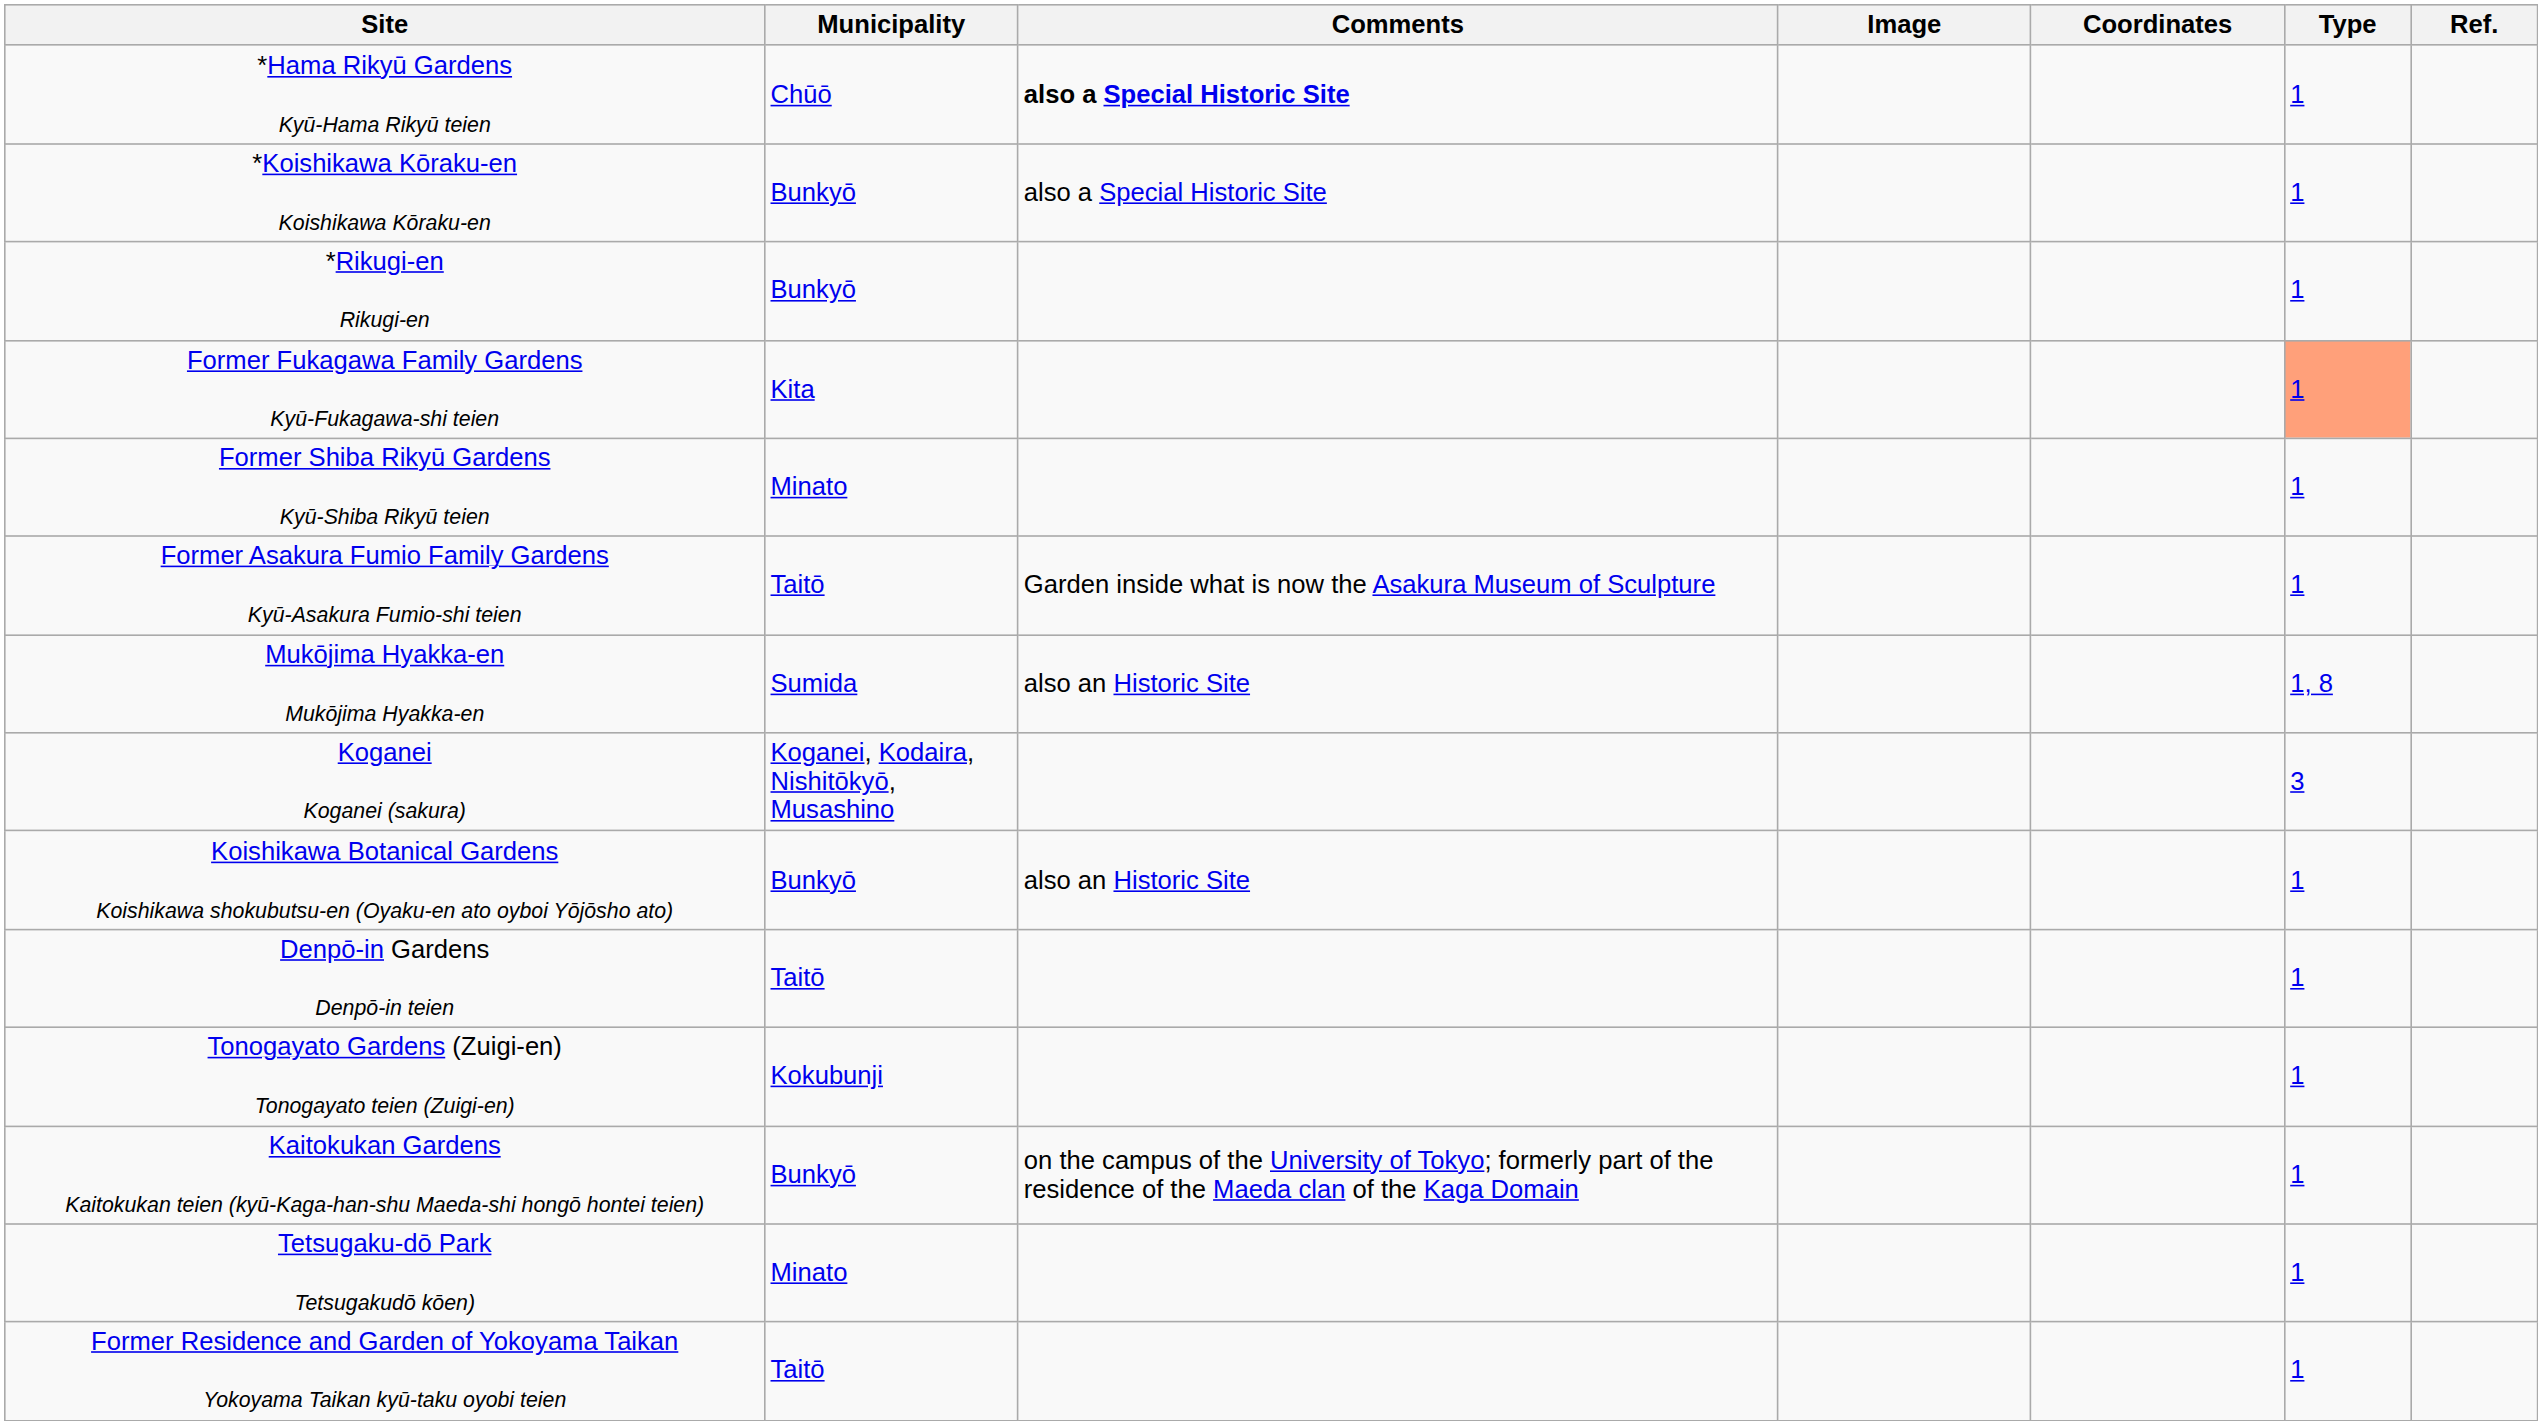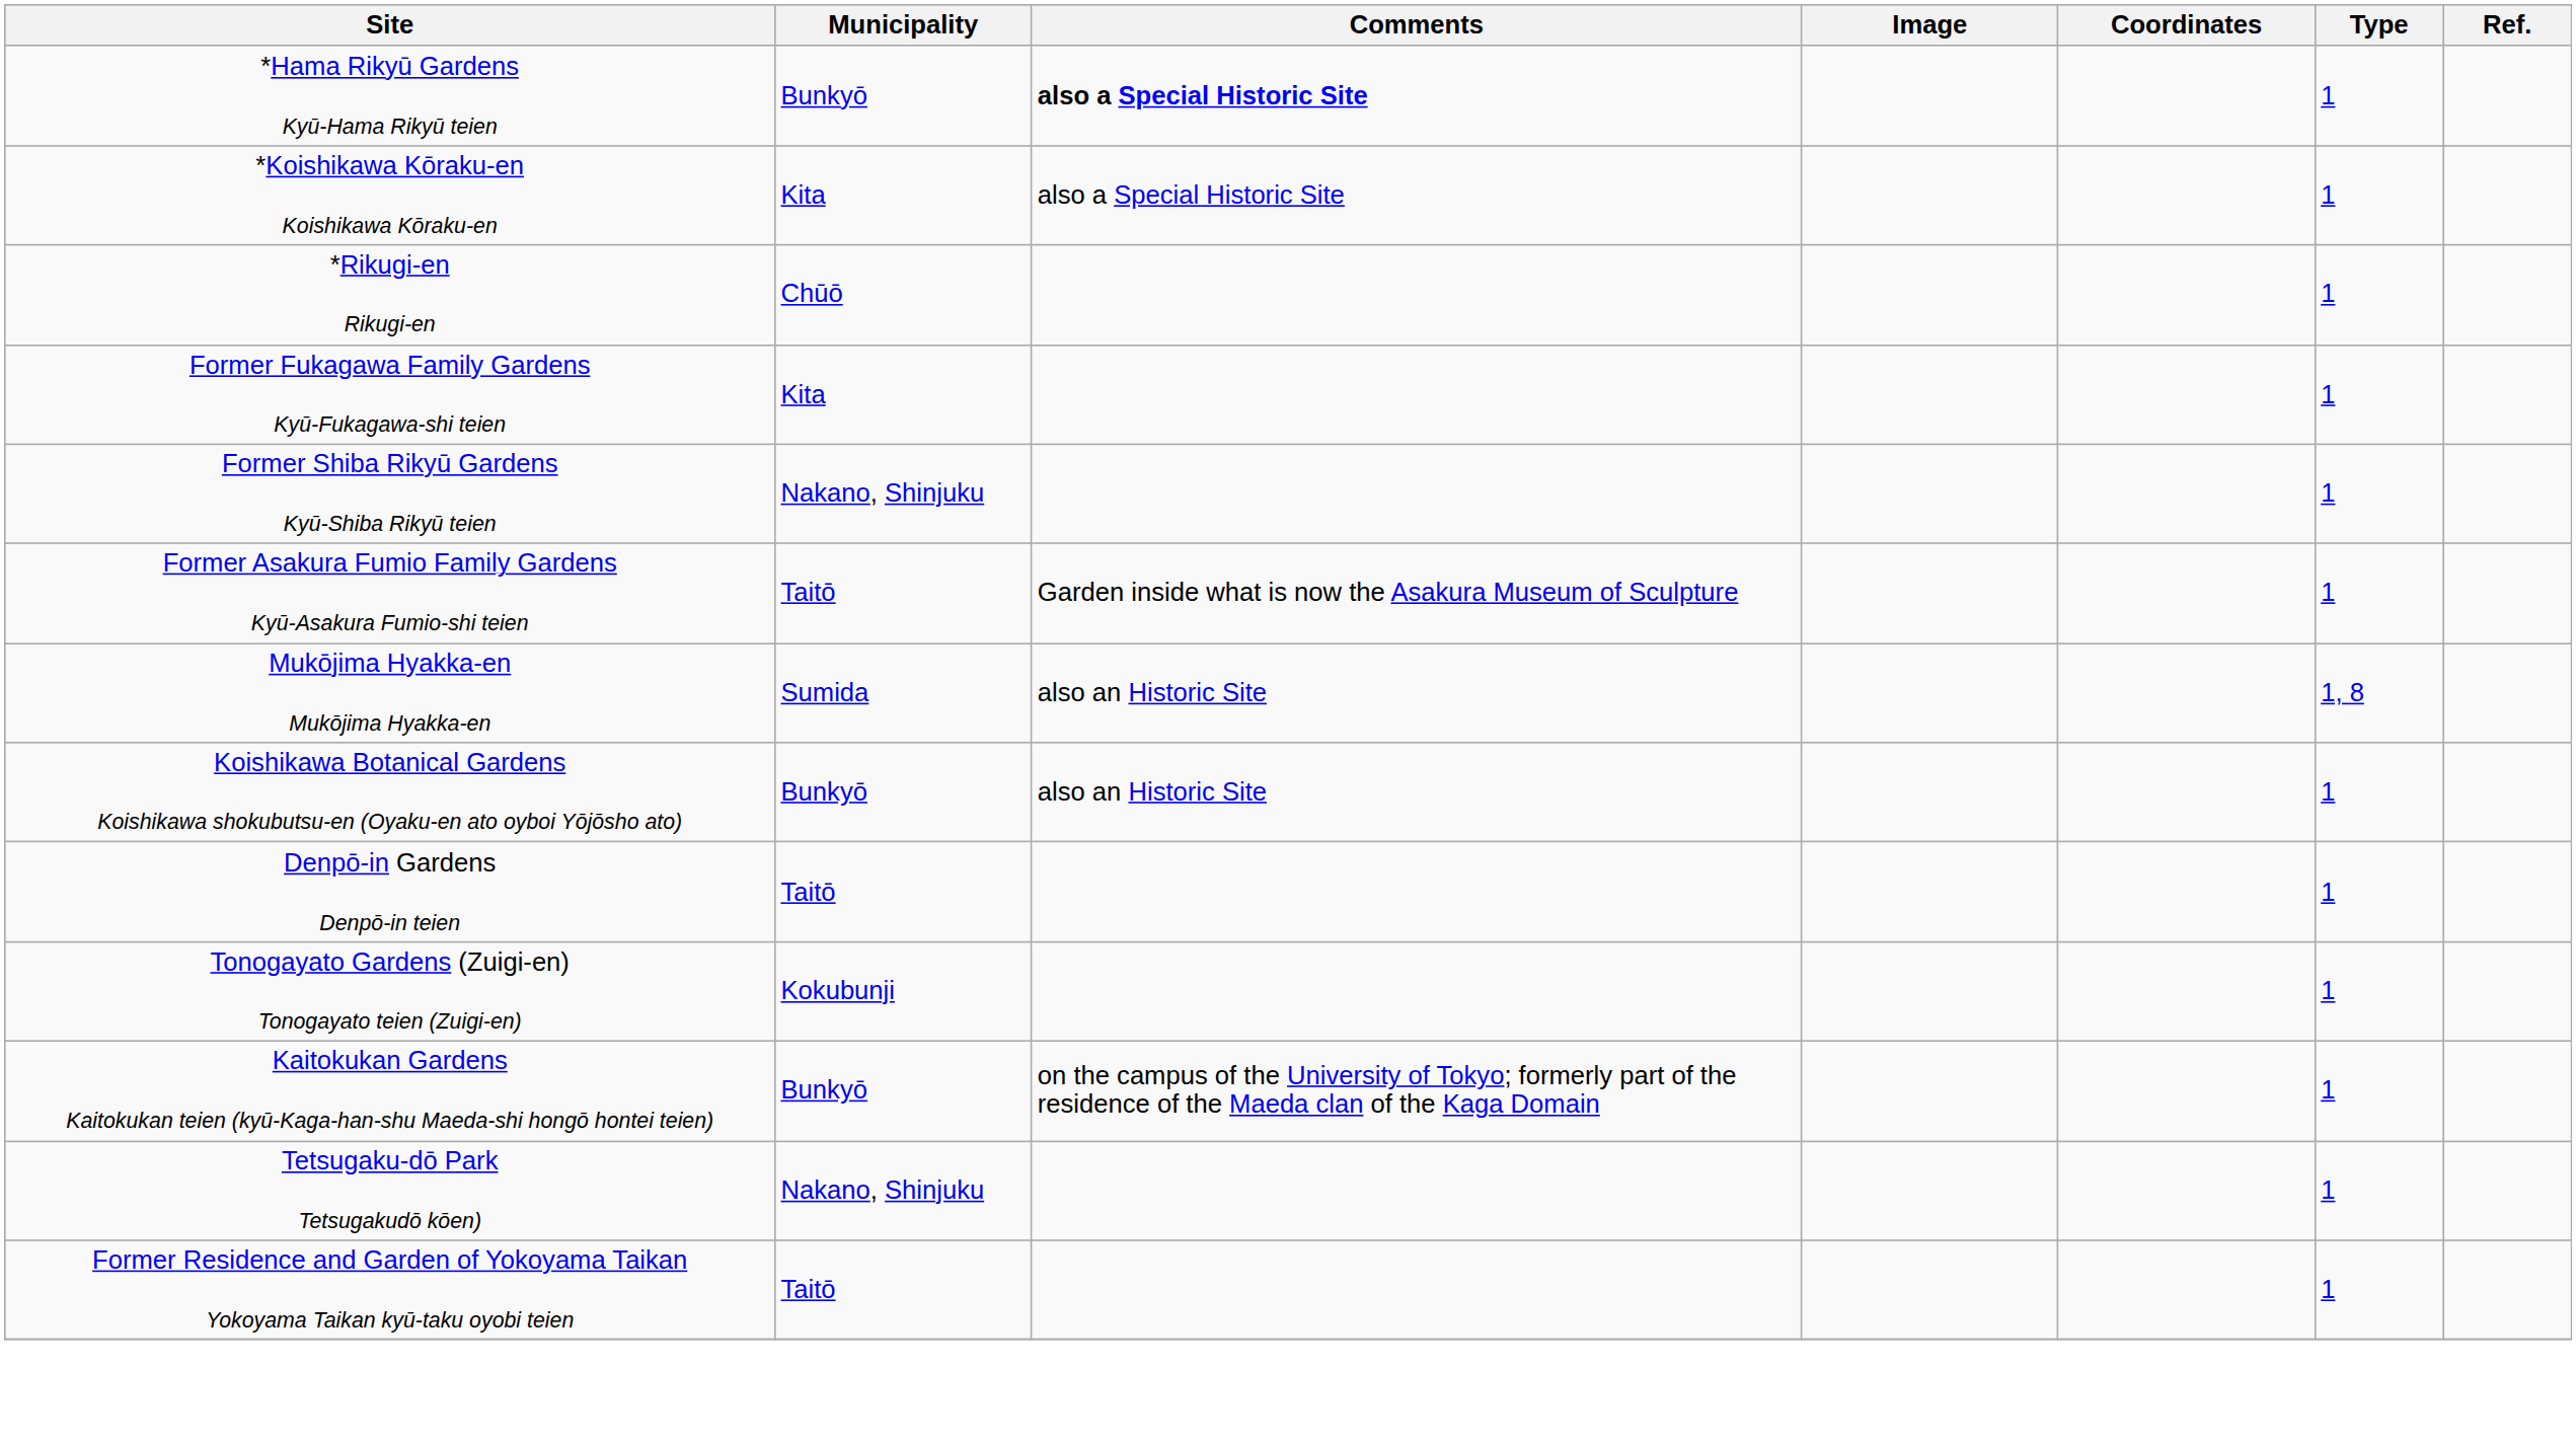 <table class="wikitable sortable"  style="width:100%;">
 <tr>
 <th width="30%" align="left">Site</th>
 <th width="10%" align="left">Municipality</th>
 <th width="30%" align="left" class="unsortable">Comments</th>
 <th width="10%" align="left"  class="unsortable">Image</th>
 <th width="10%" align="left" class="unsortable">Coordinates</th>
 <th width="5%" align="left">Type</th>
 <th width="5%" align="left"  class="unsortable">Ref.</th>
 </tr>
 <tr>
 <td align="center">*<a href='#'>Hama Rikyū Gardens</a><br><br><small><em>Kyū-Hama Rikyū teien</em></small></td>
-<td><a href='#'>Chūō</a></td>
+<td><a href='#'>Bunkyō</a></td>
 <td><strong>also a <a href='#'>Special Historic Site</a></strong></td>
 <td></td>
 <td></td>
 <td><a href='#'>1</a></td>
 <td></td>
 </tr>
 <tr>
 <td align="center">*<a href='#'>Koishikawa Kōraku-en</a><br><br><small><em>Koishikawa Kōraku-en</em></small></td>
-<td><a href='#'>Bunkyō</a></td>
+<td><a href='#'>Kita</a></td>
 <td>also a <a href='#'>Special Historic Site</a></td>
 <td></td>
 <td></td>
 <td><a href='#'>1</a></td>
 <td></td>
 </tr>
 <tr>
 <td align="center">*<a href='#'>Rikugi-en</a><br><br><small><em>Rikugi-en</em></small></td>
-<td><a href='#'>Bunkyō</a></td>
+<td><a href='#'>Chūō</a></td>
 <td></td>
 <td></td>
 <td></td>
 <td><a href='#'>1</a></td>
 <td></td>
 </tr>
 <tr>
 <td align="center"><a href='#'>Former Fukagawa Family Gardens</a><br><br><small><em>Kyū-Fukagawa-shi teien</em></small></td>
 <td><a href='#'>Kita</a></td>
 <td></td>
 <td></td>
 <td></td>
-<td style="background: lightsalmon;"><a href='#'>1</a></td>
+<td><a href='#'>1</a></td>
 <td></td>
 </tr>
 <tr>
 <td align="center"><a href='#'>Former Shiba Rikyū Gardens</a><br><br><small><em>Kyū-Shiba Rikyū teien</em></small></td>
-<td><a href='#'>Minato</a></td>
+<td><a href='#'>Nakano</a>, <a href='#'>Shinjuku</a></td>
 <td></td>
 <td></td>
 <td></td>
 <td><a href='#'>1</a></td>
 <td></td>
 </tr>
 <tr>
 <td align="center"><a href='#'>Former Asakura Fumio Family Gardens</a><br><br><small><em>Kyū-Asakura Fumio-shi teien</em></small></td>
 <td><a href='#'>Taitō</a></td>
 <td>Garden inside what is now the <a href='#'>Asakura Museum of Sculpture</a></td>
 <td></td>
 <td></td>
 <td><a href='#'>1</a></td>
 <td></td>
 </tr>
 <tr>
 <td align="center"><a href='#'>Mukōjima Hyakka-en</a><br><br><small><em>Mukōjima Hyakka-en</em></small></td>
 <td><a href='#'>Sumida</a></td>
 <td>also an <a href='#'>Historic Site</a></td>
 <td></td>
 <td></td>
 <td><a href='#'>1, 8</a></td>
-<td></td>
-</tr>
-<tr>
-<td align="center"><a href='#'>Koganei</a><br><br><small><em>Koganei (sakura)</em></small></td>
-<td><a href='#'>Koganei</a>, <a href='#'>Kodaira</a>, <a href='#'>Nishitōkyō</a>, <a href='#'>Musashino</a></td>
-<td></td>
-<td></td>
-<td></td>
-<td><a href='#'>3</a></td>
 <td></td>
 </tr>
 <tr>
 <td align="center"><a href='#'>Koishikawa Botanical Gardens</a><br><br><small><em>Koishikawa shokubutsu-en (Oyaku-en ato oyboi Yōjōsho ato)</em></small></td>
 <td><a href='#'>Bunkyō</a></td>
 <td>also an <a href='#'>Historic Site</a></td>
 <td></td>
 <td></td>
 <td><a href='#'>1</a></td>
 <td></td>
 </tr>
 <tr>
 <td align="center"><a href='#'>Denpō-in</a> Gardens<br><br><small><em>Denpō-in teien</em></small></td>
 <td><a href='#'>Taitō</a></td>
 <td></td>
 <td></td>
 <td></td>
 <td><a href='#'>1</a></td>
 <td></td>
 </tr>
 <tr>
 <td align="center"><a href='#'>Tonogayato Gardens</a> (Zuigi-en)<br><br><small><em>Tonogayato teien (Zuigi-en)</em></small></td>
 <td><a href='#'>Kokubunji</a></td>
 <td></td>
 <td></td>
 <td></td>
 <td><a href='#'>1</a></td>
 <td></td>
 </tr>
 <tr>
 <td align="center"><a href='#'>Kaitokukan Gardens</a><br><br><small><em>Kaitokukan teien (kyū-Kaga-han-shu Maeda-shi hongō hontei teien)</em></small></td>
 <td><a href='#'>Bunkyō</a></td>
 <td>on the campus of the <a href='#'>University of Tokyo</a>; formerly part of the residence of the <a href='#'>Maeda clan</a> of the <a href='#'>Kaga Domain</a></td>
 <td></td>
 <td></td>
 <td><a href='#'>1</a></td>
 <td></td>
 </tr>
 <tr>
 <td align="center"><a href='#'>Tetsugaku-dō Park</a><br><br><small><em>Tetsugakudō kōen)</em></small></td>
-<td><a href='#'>Minato</a></td>
+<td><a href='#'>Nakano</a>, <a href='#'>Shinjuku</a></td>
 <td></td>
 <td></td>
 <td></td>
 <td><a href='#'>1</a></td>
 <td></td>
 </tr>
 <tr>
 <td align="center"><a href='#'>Former Residence and Garden of Yokoyama Taikan</a><br><br><small><em>Yokoyama Taikan kyū-taku oyobi teien</em></small></td>
 <td><a href='#'>Taitō</a></td>
 <td></td>
 <td></td>
 <td></td>
 <td><a href='#'>1</a></td>
 <td></td>
 </tr>
 <tr>
 </tr>
 </table>
